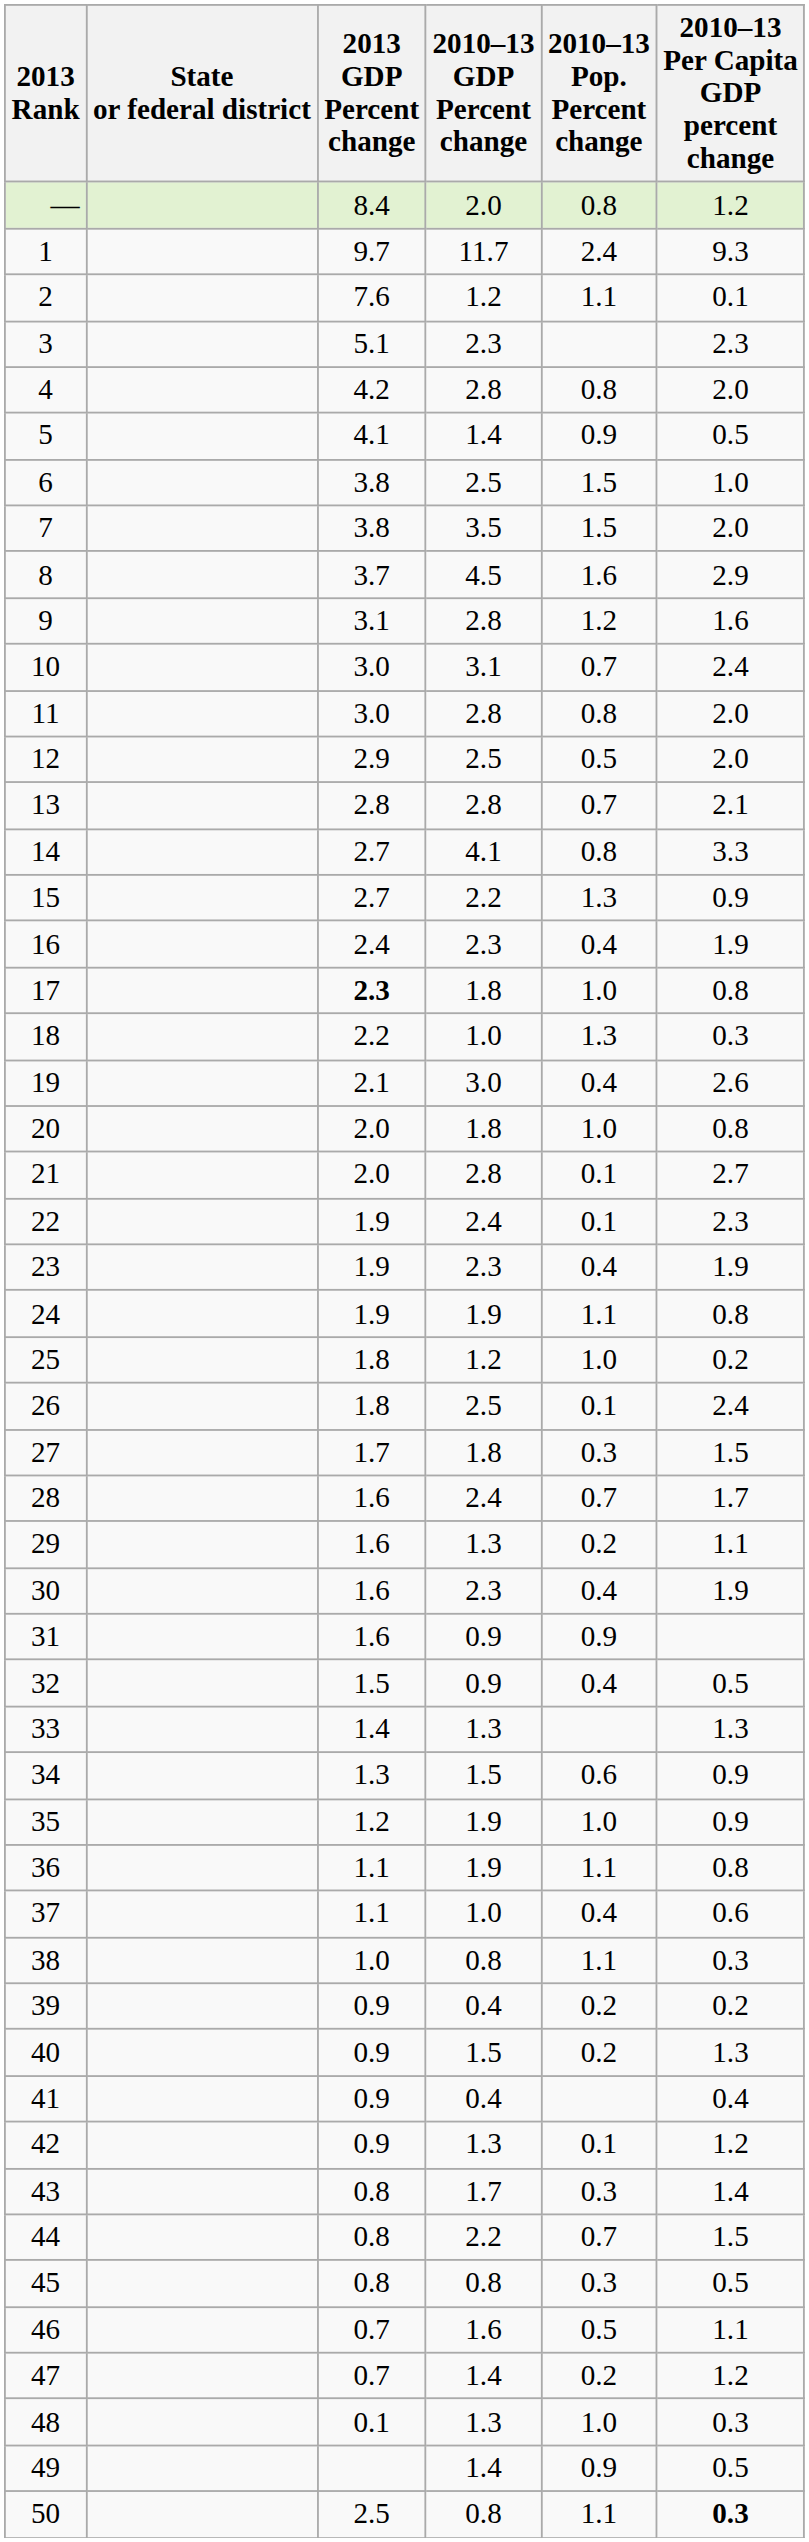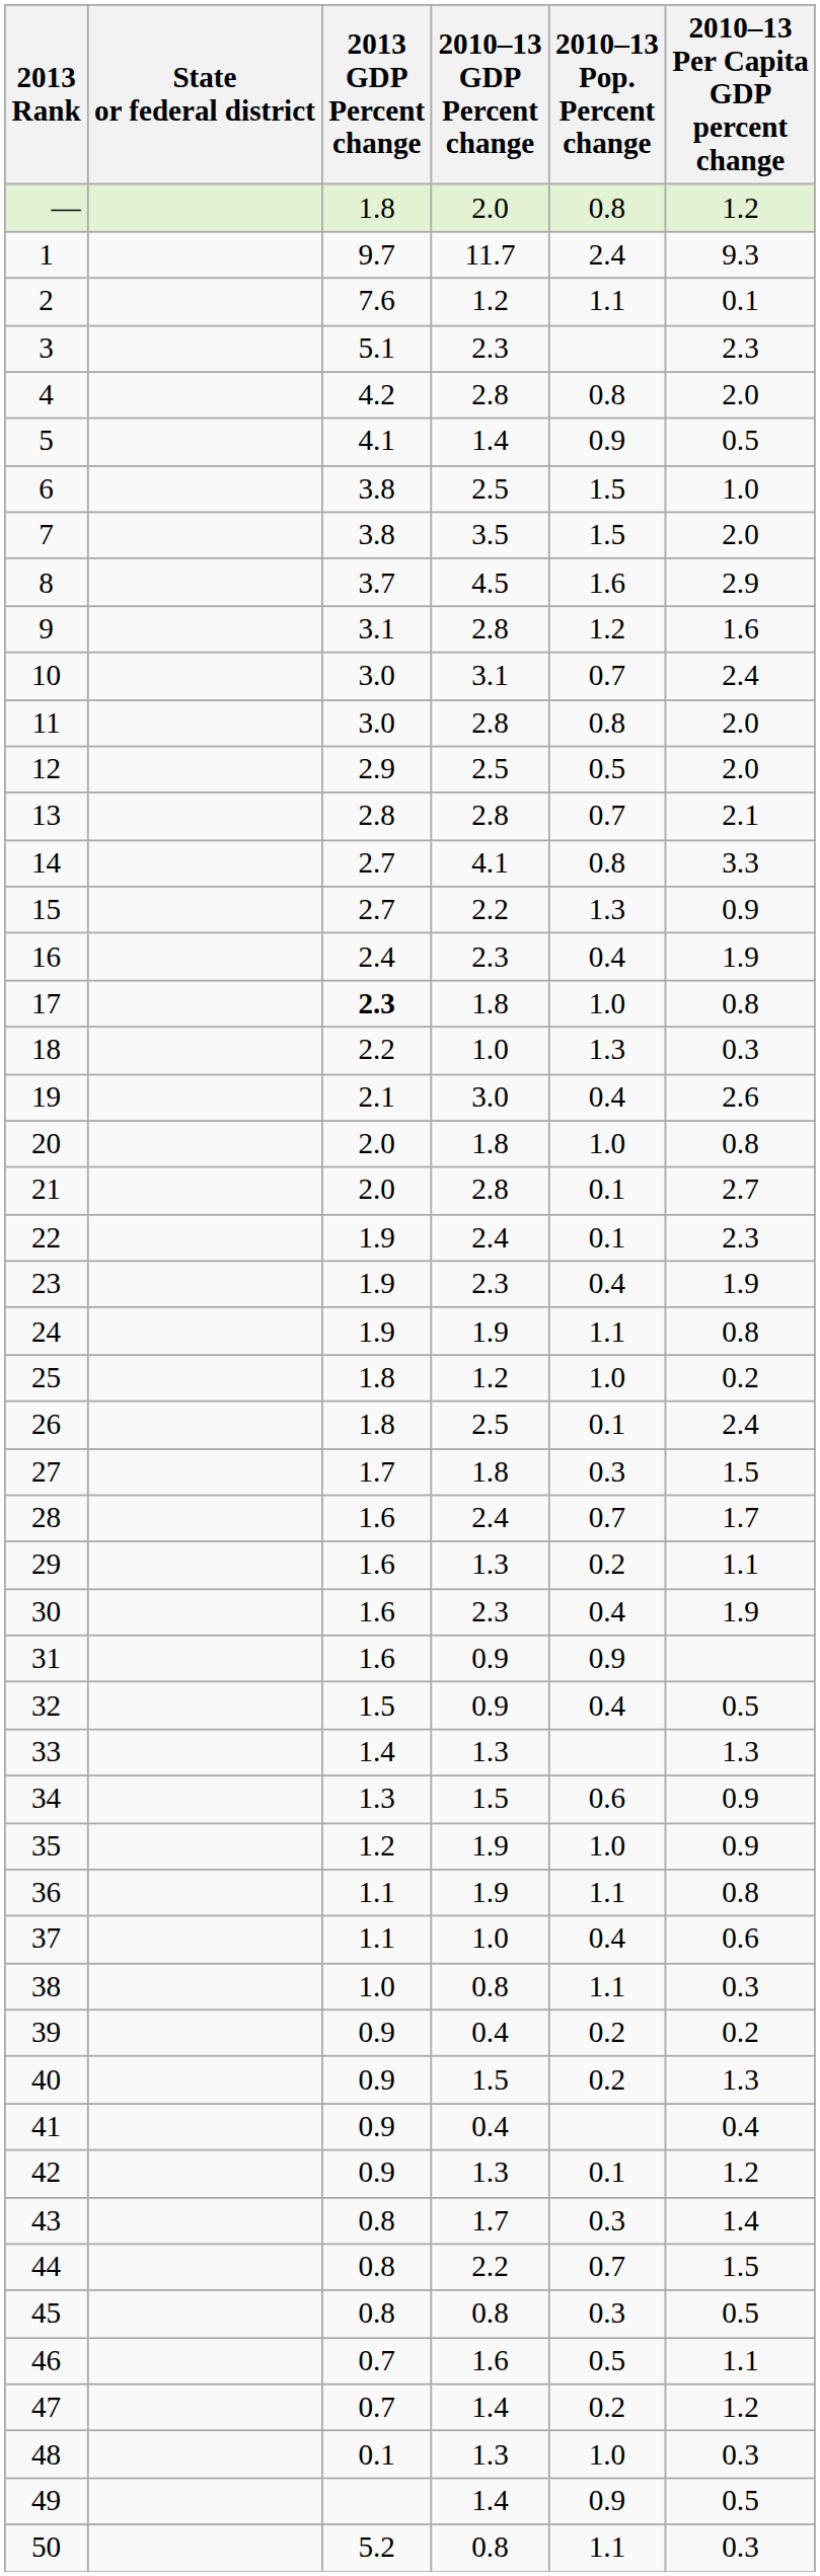 <table class="wikitable sortable">
 <tr align=center bgcolor=#CCCCCC>
 <th>2013<br>Rank</th>
 <th>State<br> or federal district</th>
 <th>2013<br>GDP<br>Percent<br>change</th>
 <th>2010–13<br>GDP<br>Percent<br>change</th>
 <th>2010–13<br>Pop.<br>Percent<br>change</th>
 <th>2010–13<br>Per Capita<br>GDP<br>percent <br> change</th>
 </tr>
 <tr align=right bgcolor=#E2F2D2>
 <td>—</td>
 <td align=left></td>
-<td align=center> 8.4</td>
+<td align=center> 1.8</td>
 <td align=center> 2.0</td>
 <td align=center> 0.8</td>
 <td align=center> 1.2</td>
 </tr>
 <tr align=right>
 <td align=center>1</td>
 <td align=left></td>
 <td align=center> 9.7</td>
 <td align=center> 11.7</td>
 <td align=center> 2.4</td>
 <td align=center> 9.3</td>
 </tr>
 <tr align=right>
 <td align=center>2</td>
 <td align=left></td>
 <td align=center> 7.6</td>
 <td align=center> 1.2</td>
 <td align=center> 1.1</td>
 <td align=center> 0.1</td>
 </tr>
 <tr align=right>
 <td align=center>3</td>
 <td align=left></td>
 <td align=center> 5.1</td>
 <td align=center> 2.3</td>
 <td align=center></td>
 <td align=center> 2.3</td>
 </tr>
 <tr align=right>
 <td align=center>4</td>
 <td align=left></td>
 <td align=center> 4.2</td>
 <td align=center> 2.8</td>
 <td align=center> 0.8</td>
 <td align=center> 2.0</td>
 </tr>
 <tr align=right>
 <td align=center>5</td>
 <td align=left></td>
 <td align=center> 4.1</td>
 <td align=center> 1.4</td>
 <td align=center> 0.9</td>
 <td align=center> 0.5</td>
 </tr>
 <tr align=right>
 <td align=center>6</td>
 <td align=left></td>
 <td align=center> 3.8</td>
 <td align=center> 2.5</td>
 <td align=center> 1.5</td>
 <td align=center> 1.0</td>
 </tr>
 <tr align=right>
 <td align=center>7</td>
 <td align=left></td>
 <td align=center> 3.8</td>
 <td align=center> 3.5</td>
 <td align=center> 1.5</td>
 <td align=center> 2.0</td>
 </tr>
 <tr align=right>
 <td align=center>8</td>
 <td align=left></td>
 <td align=center> 3.7</td>
 <td align=center> 4.5</td>
 <td align=center> 1.6</td>
 <td align=center> 2.9</td>
 </tr>
 <tr align=right>
 <td align=center>9</td>
 <td align=left></td>
 <td align=center> 3.1</td>
 <td align=center> 2.8</td>
 <td align=center> 1.2</td>
 <td align=center> 1.6</td>
 </tr>
 <tr align=right>
 <td align=center>10</td>
 <td align=left></td>
 <td align=center> 3.0</td>
 <td align=center> 3.1</td>
 <td align=center> 0.7</td>
 <td align=center> 2.4</td>
 </tr>
 <tr align=right>
 <td align=center>11</td>
 <td align=left></td>
 <td align=center> 3.0</td>
 <td align=center> 2.8</td>
 <td align=center> 0.8</td>
 <td align=center> 2.0</td>
 </tr>
 <tr align=right>
 <td align=center>12</td>
 <td align=left></td>
 <td align=center> 2.9</td>
 <td align=center> 2.5</td>
 <td align=center> 0.5</td>
 <td align=center> 2.0</td>
 </tr>
 <tr align=right>
 <td align=center>13</td>
 <td align=left></td>
 <td align=center> 2.8</td>
 <td align=center> 2.8</td>
 <td align=center> 0.7</td>
 <td align=center> 2.1</td>
 </tr>
 <tr align=right>
 <td align=center>14</td>
 <td align=left></td>
 <td align=center> 2.7</td>
 <td align=center> 4.1</td>
 <td align=center> 0.8</td>
 <td align=center> 3.3</td>
 </tr>
 <tr align=right>
 <td align=center>15</td>
 <td align=left></td>
 <td align=center> 2.7</td>
 <td align=center> 2.2</td>
 <td align=center> 1.3</td>
 <td align=center> 0.9</td>
 </tr>
 <tr align=right>
 <td align=center>16</td>
 <td align=left></td>
 <td align=center> 2.4</td>
 <td align=center> 2.3</td>
 <td align=center> 0.4</td>
 <td align=center> 1.9</td>
 </tr>
 <tr align=right>
 <td align=center>17</td>
 <td align=left></td>
 <td align=center><strong> 2.3</strong></td>
 <td align=center> 1.8</td>
 <td align=center> 1.0</td>
 <td align=center> 0.8</td>
 </tr>
 <tr align=right>
 <td align=center>18</td>
 <td align=left></td>
 <td align=center> 2.2</td>
 <td align=center> 1.0</td>
 <td align=center> 1.3</td>
 <td align=center> 0.3</td>
 </tr>
 <tr align=right>
 <td align=center>19</td>
 <td align=left></td>
 <td align=center> 2.1</td>
 <td align=center> 3.0</td>
 <td align=center> 0.4</td>
 <td align=center> 2.6</td>
 </tr>
 <tr align=right>
 <td align=center>20</td>
 <td align=left></td>
 <td align=center> 2.0</td>
 <td align=center> 1.8</td>
 <td align=center> 1.0</td>
 <td align=center> 0.8</td>
 </tr>
 <tr align=right>
 <td align=center>21</td>
 <td align=left></td>
 <td align=center> 2.0</td>
 <td align=center> 2.8</td>
 <td align=center> 0.1</td>
 <td align=center> 2.7</td>
 </tr>
 <tr align=right>
 <td align=center>22</td>
 <td align=left></td>
 <td align=center> 1.9</td>
 <td align=center> 2.4</td>
 <td align=center> 0.1</td>
 <td align=center> 2.3</td>
 </tr>
 <tr align=right>
 <td align=center>23</td>
 <td align=left></td>
 <td align=center> 1.9</td>
 <td align=center> 2.3</td>
 <td align=center> 0.4</td>
 <td align=center> 1.9</td>
 </tr>
 <tr align=right>
 <td align=center>24</td>
 <td align=left></td>
 <td align=center> 1.9</td>
 <td align=center> 1.9</td>
 <td align=center> 1.1</td>
 <td align=center> 0.8</td>
 </tr>
 <tr align=right>
 <td align=center>25</td>
 <td align=left></td>
 <td align=center> 1.8</td>
 <td align=center> 1.2</td>
 <td align=center> 1.0</td>
 <td align=center> 0.2</td>
 </tr>
 <tr align=right>
 <td align=center>26</td>
 <td align=left></td>
 <td align=center> 1.8</td>
 <td align=center> 2.5</td>
 <td align=center> 0.1</td>
 <td align=center> 2.4</td>
 </tr>
 <tr align=right>
 <td align=center>27</td>
 <td align=left></td>
 <td align=center> 1.7</td>
 <td align=center> 1.8</td>
 <td align=center> 0.3</td>
 <td align=center> 1.5</td>
 </tr>
 <tr align=right>
 <td align=center>28</td>
 <td align=left></td>
 <td align=center> 1.6</td>
 <td align=center> 2.4</td>
 <td align=center> 0.7</td>
 <td align=center> 1.7</td>
 </tr>
 <tr align=right>
 <td align=center>29</td>
 <td align=left></td>
 <td align=center> 1.6</td>
 <td align=center> 1.3</td>
 <td align=center> 0.2</td>
 <td align=center> 1.1</td>
 </tr>
 <tr align=right>
 <td align=center>30</td>
 <td align=left></td>
 <td align=center> 1.6</td>
 <td align=center> 2.3</td>
 <td align=center> 0.4</td>
 <td align=center> 1.9</td>
 </tr>
 <tr align=right>
 <td align=center>31</td>
 <td align=left></td>
 <td align=center> 1.6</td>
 <td align=center> 0.9</td>
 <td align=center> 0.9</td>
 <td align=center></td>
 </tr>
 <tr align=right>
 <td align=center>32</td>
 <td align=left></td>
 <td align=center> 1.5</td>
 <td align=center> 0.9</td>
 <td align=center> 0.4</td>
 <td align=center> 0.5</td>
 </tr>
 <tr align=right>
 <td align=center>33</td>
 <td align=left></td>
 <td align=center> 1.4</td>
 <td align=center> 1.3</td>
 <td align=center></td>
 <td align=center> 1.3</td>
 </tr>
 <tr align=right>
 <td align=center>34</td>
 <td align=left></td>
 <td align=center> 1.3</td>
 <td align=center> 1.5</td>
 <td align=center> 0.6</td>
 <td align=center> 0.9</td>
 </tr>
 <tr align=right>
 <td align=center>35</td>
 <td align=left></td>
 <td align=center> 1.2</td>
 <td align=center> 1.9</td>
 <td align=center> 1.0</td>
 <td align=center> 0.9</td>
 </tr>
 <tr align=right>
 <td align=center>36</td>
 <td align=left></td>
 <td align=center> 1.1</td>
 <td align=center> 1.9</td>
 <td align=center> 1.1</td>
 <td align=center> 0.8</td>
 </tr>
 <tr align=right>
 <td align=center>37</td>
 <td align=left></td>
 <td align=center> 1.1</td>
 <td align=center> 1.0</td>
 <td align=center> 0.4</td>
 <td align=center> 0.6</td>
 </tr>
 <tr align=right>
 <td align=center>38</td>
 <td align=left></td>
 <td align=center> 1.0</td>
 <td align=center> 0.8</td>
 <td align=center> 1.1</td>
 <td align=center> 0.3</td>
 </tr>
 <tr align=right>
 <td align=center>39</td>
 <td align=left></td>
 <td align=center> 0.9</td>
 <td align=center> 0.4</td>
 <td align=center> 0.2</td>
 <td align=center> 0.2</td>
 </tr>
 <tr align=right>
 <td align=center>40</td>
 <td align=left></td>
 <td align=center> 0.9</td>
 <td align=center> 1.5</td>
 <td align=center> 0.2</td>
 <td align=center> 1.3</td>
 </tr>
 <tr align=right>
 <td align=center>41</td>
 <td align=left></td>
 <td align=center> 0.9</td>
 <td align=center> 0.4</td>
 <td align=center></td>
 <td align=center> 0.4</td>
 </tr>
 <tr align=right>
 <td align=center>42</td>
 <td align=left></td>
 <td align=center> 0.9</td>
 <td align=center> 1.3</td>
 <td align=center> 0.1</td>
 <td align=center> 1.2</td>
 </tr>
 <tr align=right>
 <td align=center>43</td>
 <td align=left></td>
 <td align=center> 0.8</td>
 <td align=center> 1.7</td>
 <td align=center> 0.3</td>
 <td align=center> 1.4</td>
 </tr>
 <tr align=right>
 <td align=center>44</td>
 <td align=left></td>
 <td align=center> 0.8</td>
 <td align=center> 2.2</td>
 <td align=center> 0.7</td>
 <td align=center> 1.5</td>
 </tr>
 <tr align=right>
 <td align=center>45</td>
 <td align=left></td>
 <td align=center> 0.8</td>
 <td align=center> 0.8</td>
 <td align=center> 0.3</td>
 <td align=center> 0.5</td>
 </tr>
 <tr align=right>
 <td align=center>46</td>
 <td align=left></td>
 <td align=center> 0.7</td>
 <td align=center> 1.6</td>
 <td align=center> 0.5</td>
 <td align=center> 1.1</td>
 </tr>
 <tr align=right>
 <td align=center>47</td>
 <td align=left></td>
 <td align=center> 0.7</td>
 <td align=center> 1.4</td>
 <td align=center> 0.2</td>
 <td align=center> 1.2</td>
 </tr>
 <tr align=right>
 <td align=center>48</td>
 <td align=left></td>
 <td align=center> 0.1</td>
 <td align=center> 1.3</td>
 <td align=center> 1.0</td>
 <td align=center> 0.3</td>
 </tr>
 <tr align=right>
 <td align=center>49</td>
 <td align=left></td>
 <td align=center></td>
 <td align=center> 1.4</td>
 <td align=center> 0.9</td>
 <td align=center> 0.5</td>
 </tr>
 <tr align=right>
 <td align=center>50</td>
 <td align=left></td>
-<td align=center> 2.5</td>
+<td align=center> 5.2</td>
 <td align=center> 0.8</td>
 <td align=center> 1.1</td>
-<td align=center><strong> 0.3</strong></td>
+<td align=center> 0.3</td>
 </tr>
 <tr>
 </tr>
 </table>
